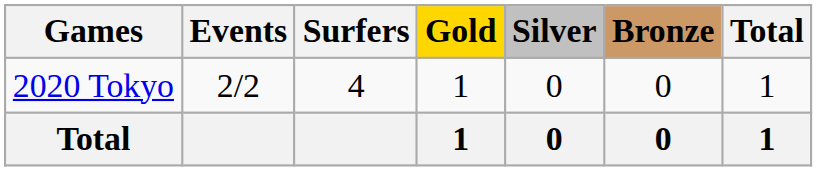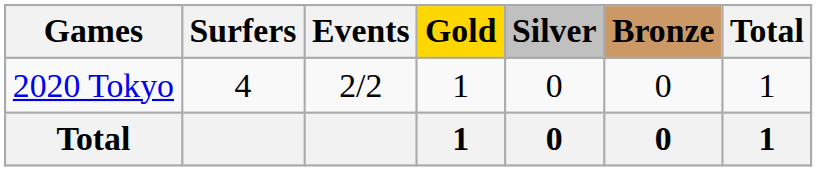 <table class="wikitable sortable" style="text-align:center">
 <tr>
 <th>Games</th>
+<th>Surfers</th>
 <th>Events</th>
-<th>Surfers</th>
 <th style="background:gold;">Gold</th>
 <th style="background:silver;">Silver</th>
 <th style="background:#c96;">Bronze</th>
 <th>Total</th>
 </tr>
 <tr>
 <td align=left><a href='#'>2020 Tokyo</a></td>
+<td>4</td>
 <td>2/2</td>
-<td>4</td>
 <td>1</td>
 <td>0</td>
 <td>0</td>
 <td>1</td>
 </tr>
 <tr>
 <th>Total</th>
 <th></th>
 <th></th>
 <th>1</th>
 <th>0</th>
 <th>0</th>
 <th>1</th>
 </tr>
 </table>
